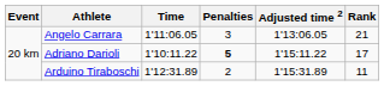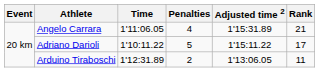 <table class="wikitable" style="font-size:90%">
 <tr>
 <th>Event</th>
 <th>Athlete</th>
 <th>Time</th>
 <th>Penalties</th>
 <th>Adjusted time <sup>2</sup></th>
 <th>Rank</th>
 </tr>
 <tr>
 <td rowspan="3">20 km</td>
 <td><a href='#'>Angelo Carrara</a></td>
 <td align="center">1'11:06.05</td>
-<td align="center">3</td>
-<td align="center">1'13:06.05</td>
+<td align="center">4</td>
+<td align="center">1'15:31.89</td>
 <td align="center">21</td>
 </tr>
 <tr>
 <td><a href='#'>Adriano Darioli</a></td>
 <td align="center">1'10:11.22</td>
-<td align="center"><strong>5</strong></td>
+<td align="center">5</td>
 <td align="center">1'15:11.22</td>
 <td align="center">17</td>
 </tr>
 <tr>
 <td><a href='#'>Arduino Tiraboschi</a></td>
 <td align="center">1'12:31.89</td>
 <td align="center">2</td>
-<td align="center">1'15:31.89</td>
+<td align="center">1'13:06.05</td>
 <td align="center">11</td>
 </tr>
 </table>
